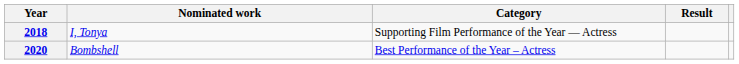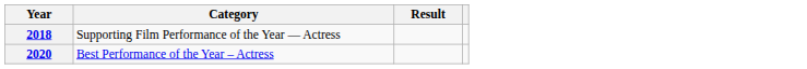 <table class=wikitable>
 <tr>
 <th scope="col" style="width:5em;">Year</th>
-<th scope="col" style="width:26em;">Nominated work</th>
 <th scope="col" style="width:25em;">Category</th>
 <th scope="col" style="width:5em;">Result</th>
 <th scope="col"></th>
 </tr>
 <tr>
 <th scope="row"><a href='#'>2018</a></th>
-<td><em><a href='#'>I, Tonya</a></em></td>
 <td>Supporting Film Performance of the Year — Actress</td>
 <td></td>
 <td style="text-align:center;"></td>
 </tr>
 <tr>
 <th scope="row"><a href='#'>2020</a></th>
-<td><em><a href='#'>Bombshell</a></em></td>
 <td><a href='#'>Best Performance of the Year – Actress</a></td>
 <td></td>
 <td style="text-align:center;"><br></td>
 </tr>
 </table>
